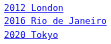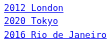 <table>
 <tr>
 <td><a href='#'>2012 London</a><br></td>
+<td></td>
+<td></td>
+<td></td>
+</tr>
+<tr>
+<td><a href='#'>2020 Tokyo</a><br></td>
 <td></td>
 <td></td>
 <td></td>
 </tr>
 <tr valign="top">
 <td><a href='#'>2016 Rio de Janeiro</a><br></td>
 <td></td>
 <td></td>
 <td><br></td>
 </tr>
 <tr>
-<td><a href='#'>2020 Tokyo</a><br></td>
-<td></td>
-<td></td>
-<td></td>
-</tr>
-<tr>
 </tr>
 </table>
